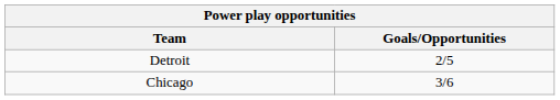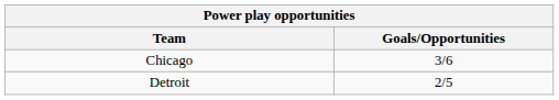 <table class="wikitable" style="width:100%;text-align: center;">
 <tr>
 <th colspan=2>Power play opportunities</th>
 </tr>
 <tr>
 <th style="width:60%;">Team</th>
 <th style="width:40%;">Goals/Opportunities</th>
 </tr>
 <tr>
+<td>Chicago</td>
+<td>3/6</td>
+</tr>
+<tr>
 <td>Detroit</td>
 <td>2/5</td>
 </tr>
-<tr>
-<td>Chicago</td>
-<td>3/6</td>
-</tr>
 </table>
